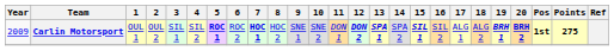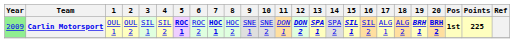 <table class="wikitable" style="text-align:center; font-size:85%">
 <tr>
 <th>Year</th>
 <th>Team</th>
 <th>1</th>
 <th>2</th>
 <th>3</th>
 <th>4</th>
 <th>5</th>
 <th>6</th>
 <th>7</th>
 <th>8</th>
 <th>9</th>
 <th>10</th>
 <th>11</th>
 <th>12</th>
 <th>13</th>
 <th>14</th>
 <th>15</th>
 <th>16</th>
 <th>17</th>
 <th>18</th>
 <th>19</th>
 <th>20</th>
 <th>Pos</th>
 <th>Points</th>
 <th>Ref</th>
 </tr>
 <tr>
-<td><a href='#'>2009</a></td>
+<td style="background: lightgreen;"><a href='#'>2009</a></td>
 <th nowrap><a href='#'>Carlin Motorsport</a></th>
 <td style="background:#FFFFBF;"><a href='#'>OUL<br>1</a><br></td>
 <td style="background:#FFFFBF;"><a href='#'>OUL<br>2</a><br></td>
 <td style="background:#DFFFDF;"><a href='#'>SIL<br>1</a><br></td>
 <td style="background:#FFFFBF;"><a href='#'>SIL<br>2</a><br></td>
 <td style="background:#EFCFFF;"><strong><a href='#'>ROC<br>1</a></strong><br></td>
 <td style="background:#DFFFDF;"><a href='#'>ROC<br>2</a><br></td>
 <td style="background:#DFFFDF;"><strong><a href='#'>HOC<br>1</a><br></strong></td>
 <td style="background:#DFFFDF;"><a href='#'>HOC<br>2</a><br></td>
 <td style="background:#DFDFDF;"><a href='#'>SNE<br>1</a><br></td>
 <td style="background:#DFDFDF;"><a href='#'>SNE<br>2</a><br></td>
 <td style="background:#FFDF9F;"><em><a href='#'>DON<br>1</a></em><br></td>
 <td style="background:#DFFFDF;"><strong><em><a href='#'>DON<br>2</a></em></strong><br></td>
 <td style="background:#FFFFBF;"><strong><em><a href='#'>SPA<br>1</a></em></strong><br></td>
 <td style="background:#DFDFDF;"><a href='#'>SPA<br>2</a><br></td>
 <td style="background:#FFFFBF;"><strong><em><a href='#'>SIL<br>1</a></em></strong><br></td>
 <td style="background:#FFDF9F;"><a href='#'>SIL<br>2</a><br></td>
 <td style="background:#FFFFBF;"><a href='#'>ALG<br>1</a><br></td>
 <td style="background:#FFDF9F;"><a href='#'>ALG<br>2</a><br></td>
 <td style="background:#FFFFBF;"><strong><em><a href='#'>BRH<br>1</a></em></strong><br></td>
 <td style="background:#FFDF9F;"><strong><a href='#'>BRH<br>2</a></strong><br></td>
 <th style="background:#FFFFBF;">1st</th>
-<th style="background:#FFFFBF;">275</th>
+<th style="background:#FFFFBF;">225</th>
 <th></th>
 </tr>
 <tr>
 </tr>
 </table>
